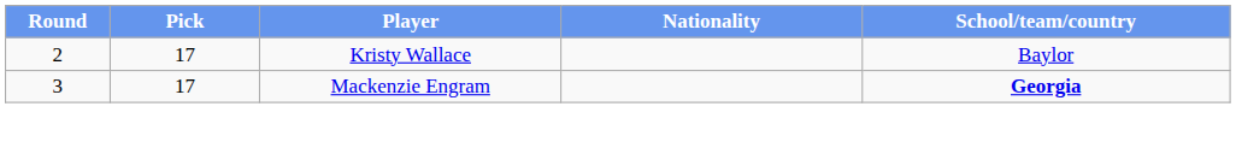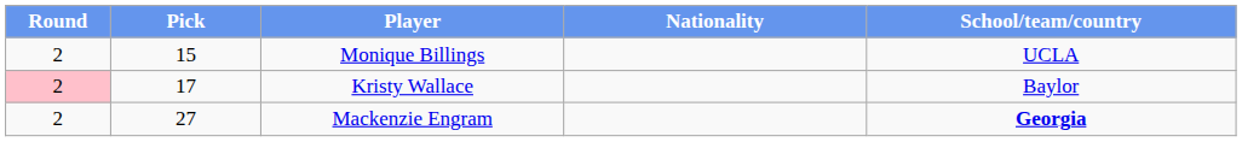 <table class="wikitable" style="text-align:center; width:60em">
 <tr>
 <th style="background:#6495ED; color:white;" width="2%">Round</th>
 <th style="background:#6495ED; color:white;" width="5%">Pick</th>
 <th style="background:#6495ED; color:white;" width="10%">Player</th>
 <th style="background:#6495ED; color:white;" width="10%">Nationality</th>
 <th style="background:#6495ED; color:white;" width="10%">School/team/country</th>
 </tr>
 <tr>
 <td>2</td>
+<td>15</td>
+<td><a href='#'>Monique Billings</a></td>
+<td></td>
+<td><a href='#'>UCLA</a></td>
+</tr>
+<tr>
+<td style="background: pink;">2</td>
 <td>17</td>
 <td><a href='#'>Kristy Wallace</a></td>
 <td></td>
 <td><a href='#'>Baylor</a></td>
 </tr>
 <tr>
-<td>3</td>
-<td>17</td>
+<td>2</td>
+<td>27</td>
 <td><a href='#'>Mackenzie Engram</a></td>
 <td></td>
 <td><strong><a href='#'>Georgia</a></strong></td>
 </tr>
 </table>
